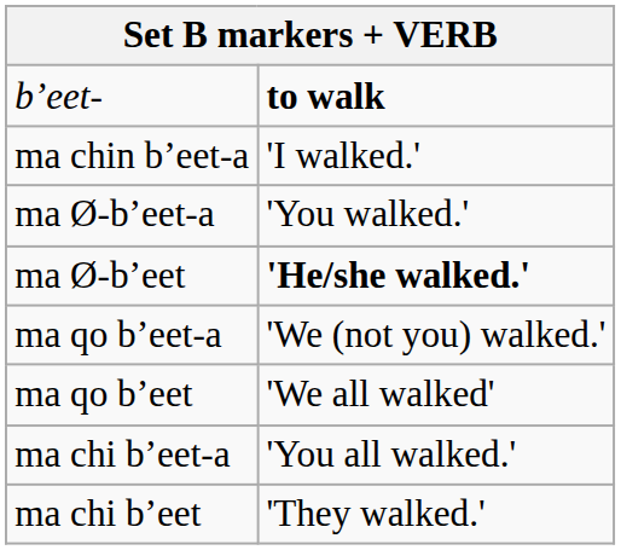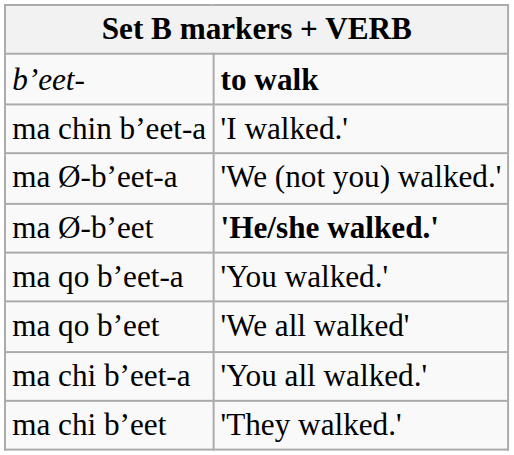 <table class="wikitable">
 <tr>
 <th colspan=2>Set B markers + VERB</th>
 </tr>
 <tr>
 <td><em>bʼeet-</em></td>
 <td><strong>to walk</strong></td>
 </tr>
 <tr>
 <td>ma chin bʼeet-a</td>
 <td>'I walked.'</td>
 </tr>
 <tr>
 <td>ma Ø-bʼeet-a</td>
-<td>'You walked.'</td>
+<td>'We (not you) walked.'</td>
 </tr>
 <tr>
 <td>ma Ø-bʼeet</td>
 <td><strong>'He/she walked.'</strong></td>
 </tr>
 <tr>
 <td>ma qo bʼeet-a</td>
-<td>'We (not you) walked.'</td>
+<td>'You walked.'</td>
 </tr>
 <tr>
 <td>ma qo bʼeet</td>
 <td>'We all walked'</td>
 </tr>
 <tr>
 <td>ma chi bʼeet-a</td>
 <td>'You all walked.'</td>
 </tr>
 <tr>
 <td>ma chi bʼeet</td>
 <td>'They walked.'</td>
 </tr>
 </table>
